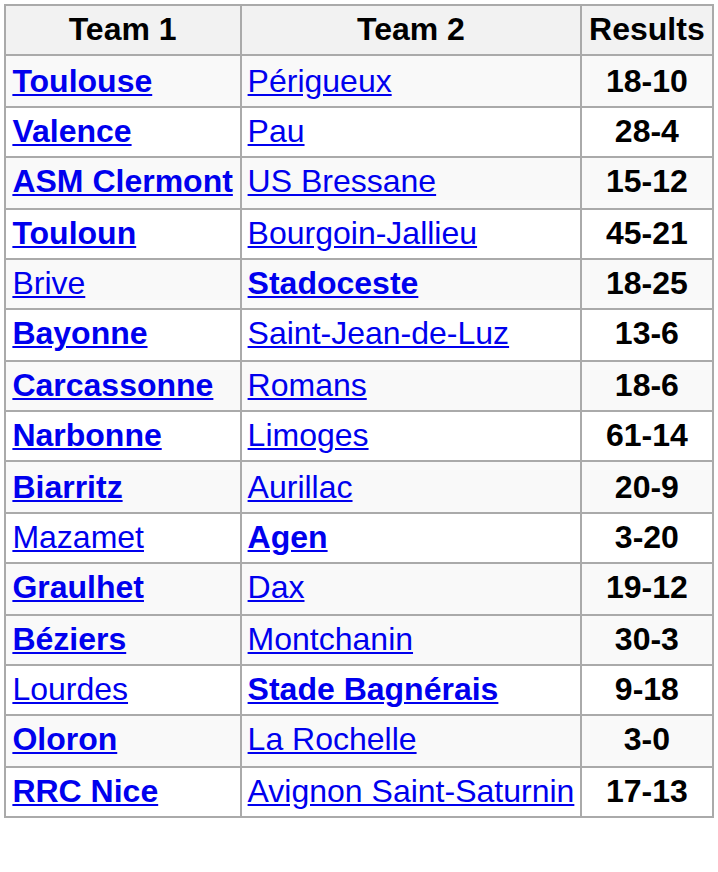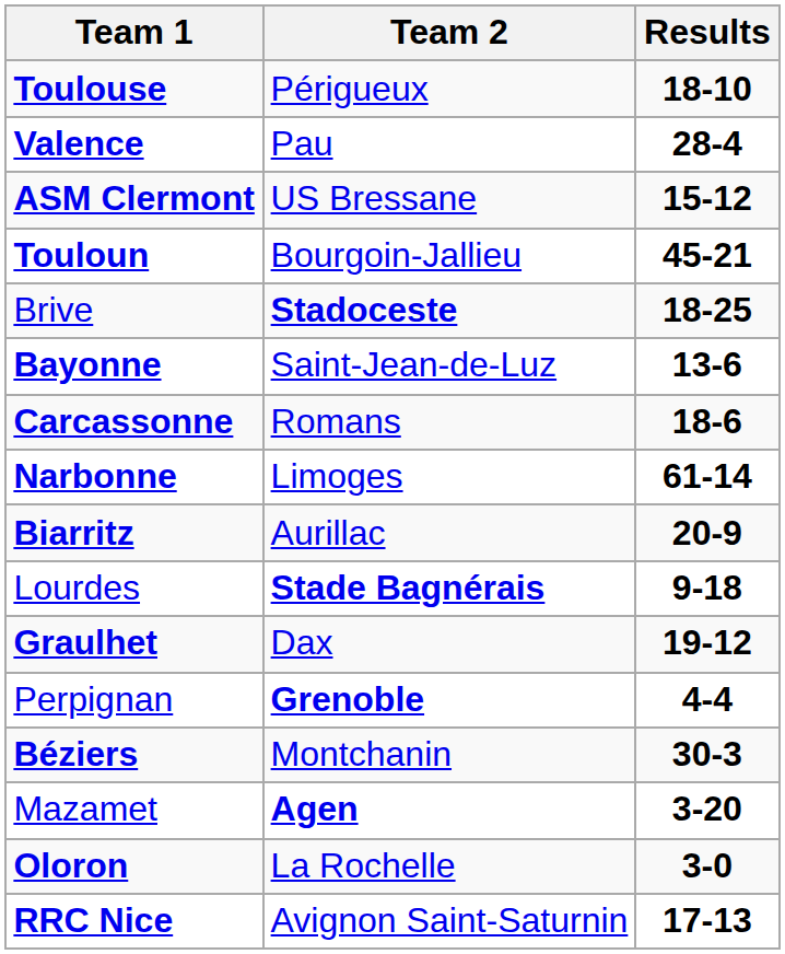 <table class="wikitable">
 <tr>
 <th>Team 1</th>
 <th>Team 2</th>
 <th>Results</th>
 </tr>
 <tr>
 <td><strong><a href='#'>Toulouse</a></strong></td>
 <td><a href='#'>Périgueux</a></td>
 <td align="center"><strong>18-10</strong></td>
 </tr>
 <tr bgcolor="white">
 <td><strong><a href='#'>Valence</a></strong></td>
 <td><a href='#'>Pau</a></td>
 <td align="center"><strong>28-4</strong></td>
 </tr>
 <tr>
 <td><strong><a href='#'>ASM Clermont</a></strong></td>
 <td><a href='#'>US Bressane</a></td>
 <td align="center"><strong>15-12</strong></td>
 </tr>
 <tr bgcolor="white">
 <td><strong><a href='#'>Touloun</a></strong></td>
 <td><a href='#'>Bourgoin-Jallieu</a></td>
 <td align="center"><strong>45-21</strong></td>
 </tr>
 <tr>
 <td><a href='#'>Brive</a></td>
 <td><strong><a href='#'>Stadoceste</a></strong></td>
 <td align="center"><strong>18-25</strong></td>
 </tr>
 <tr bgcolor="white">
 <td><strong><a href='#'>Bayonne</a></strong></td>
 <td><a href='#'>Saint-Jean-de-Luz</a></td>
 <td align="center"><strong>13-6</strong></td>
 </tr>
 <tr>
 <td><strong><a href='#'>Carcassonne</a></strong></td>
 <td><a href='#'>Romans</a></td>
 <td align="center"><strong>18-6</strong></td>
 </tr>
 <tr bgcolor="white">
 <td><strong><a href='#'>Narbonne</a></strong></td>
 <td><a href='#'>Limoges</a></td>
 <td align="center"><strong>61-14</strong></td>
 </tr>
 <tr>
 <td><strong><a href='#'>Biarritz</a> </strong></td>
 <td><a href='#'>Aurillac</a></td>
 <td align="center"><strong>20-9</strong></td>
 </tr>
 <tr bgcolor="white">
-<td><a href='#'>Mazamet</a></td>
-<td><strong><a href='#'>Agen</a></strong></td>
-<td align="center"><strong>3-20</strong></td>
+<td><a href='#'>Lourdes</a></td>
+<td><strong><a href='#'>Stade Bagnérais</a></strong></td>
+<td align="center"><strong>9-18</strong></td>
 </tr>
 <tr>
 <td><strong><a href='#'>Graulhet</a></strong></td>
 <td><a href='#'>Dax</a></td>
 <td align="center"><strong>19-12</strong></td>
+</tr>
+<tr bgcolor="white">
+<td><a href='#'>Perpignan</a></td>
+<td><strong><a href='#'>Grenoble</a></strong></td>
+<td align="center"><strong>4-4</strong></td>
 </tr>
 <tr>
 <td><strong><a href='#'>Béziers</a></strong></td>
 <td><a href='#'>Montchanin</a></td>
 <td align="center"><strong>30-3</strong></td>
 </tr>
 <tr bgcolor="white">
-<td><a href='#'>Lourdes</a></td>
-<td><strong><a href='#'>Stade Bagnérais</a></strong></td>
-<td align="center"><strong>9-18</strong></td>
+<td><a href='#'>Mazamet</a></td>
+<td><strong><a href='#'>Agen</a></strong></td>
+<td align="center"><strong>3-20</strong></td>
 </tr>
 <tr>
 <td><strong><a href='#'>Oloron</a></strong></td>
 <td><a href='#'>La Rochelle</a></td>
 <td align="center"><strong>3-0</strong></td>
 </tr>
 <tr bgcolor="white">
 <td><strong><a href='#'>RRC Nice</a></strong></td>
 <td><a href='#'>Avignon Saint-Saturnin</a></td>
 <td align="center"><strong>17-13</strong></td>
 </tr>
 </table>
